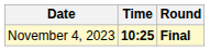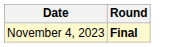 <table class="wikitable">
 <tr>
 <th>Date</th>
-<th>Time</th>
 <th>Round</th>
 </tr>
 <tr style=background:lemonchiffon>
 <td>November 4, 2023</td>
-<td><strong>10:25</strong></td>
 <td><strong>Final</strong></td>
 </tr>
 </table>
